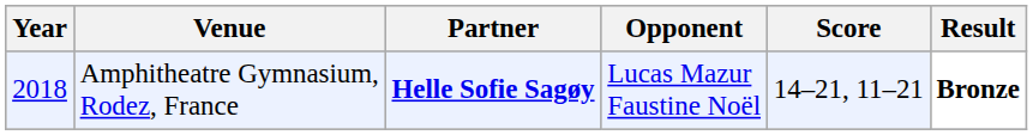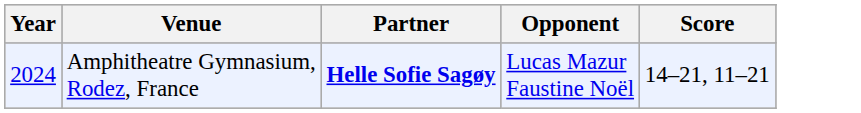 <table class="sortable wikitable" style="font-size: 90%;">
 <tr>
 <th>Year</th>
 <th>Venue</th>
 <th>Partner</th>
 <th>Opponent</th>
 <th>Score</th>
-<th>Result</th>
 </tr>
 <tr style="background:#ECF2FF">
-<td align="center"><a href='#'>2018</a></td>
+<td align="center"><a href='#'>2024</a></td>
 <td align="left">Amphitheatre Gymnasium,<br><a href='#'>Rodez</a>, France</td>
 <td><strong> <a href='#'>Helle Sofie Sagøy</a></strong></td>
 <td align="left"> <a href='#'>Lucas Mazur</a><br> <a href='#'>Faustine Noël</a></td>
 <td align="left">14–21, 11–21</td>
-<td style="text-align:left; background:white"> <strong>Bronze</strong></td>
 </tr>
 </table>
